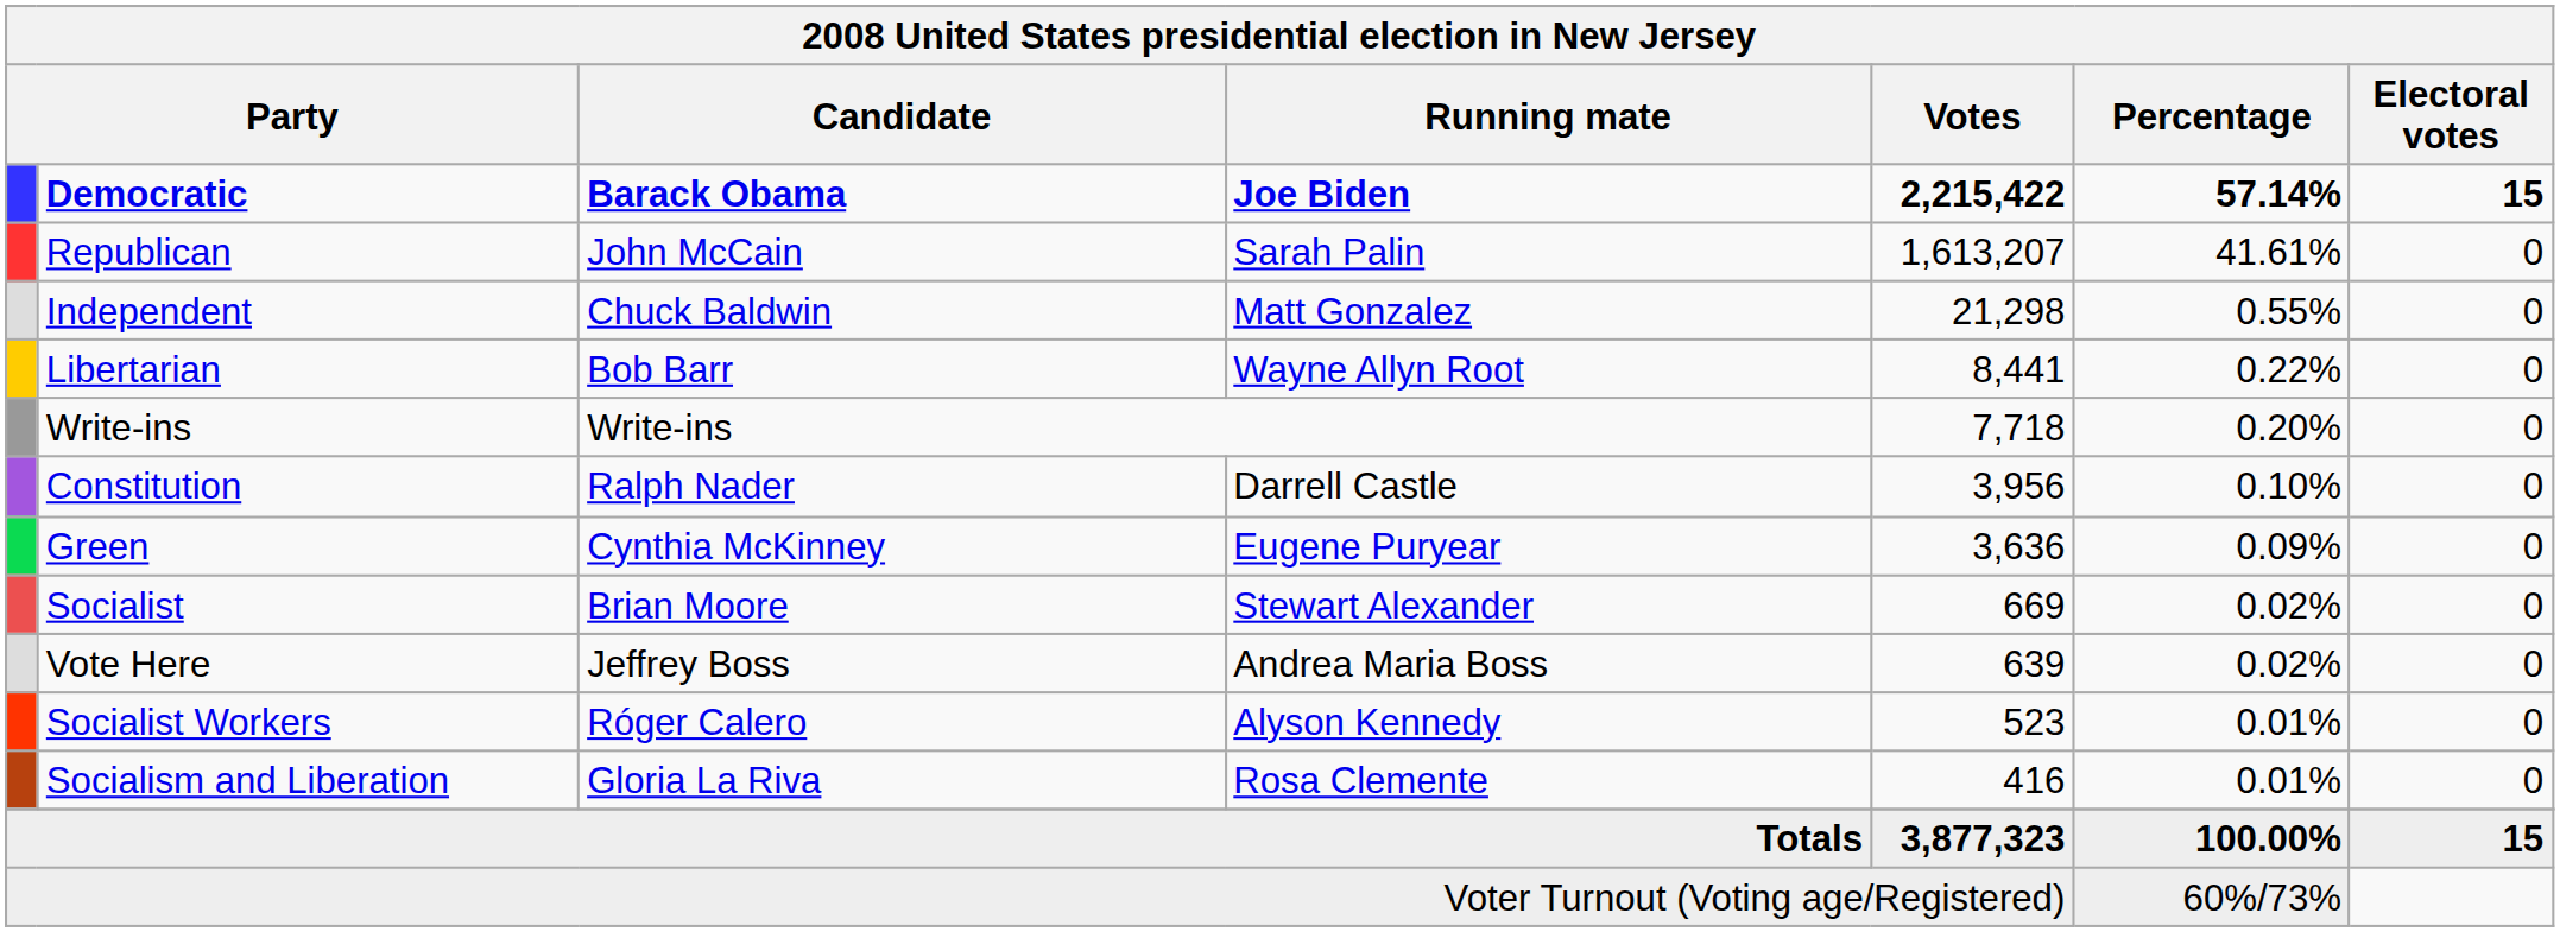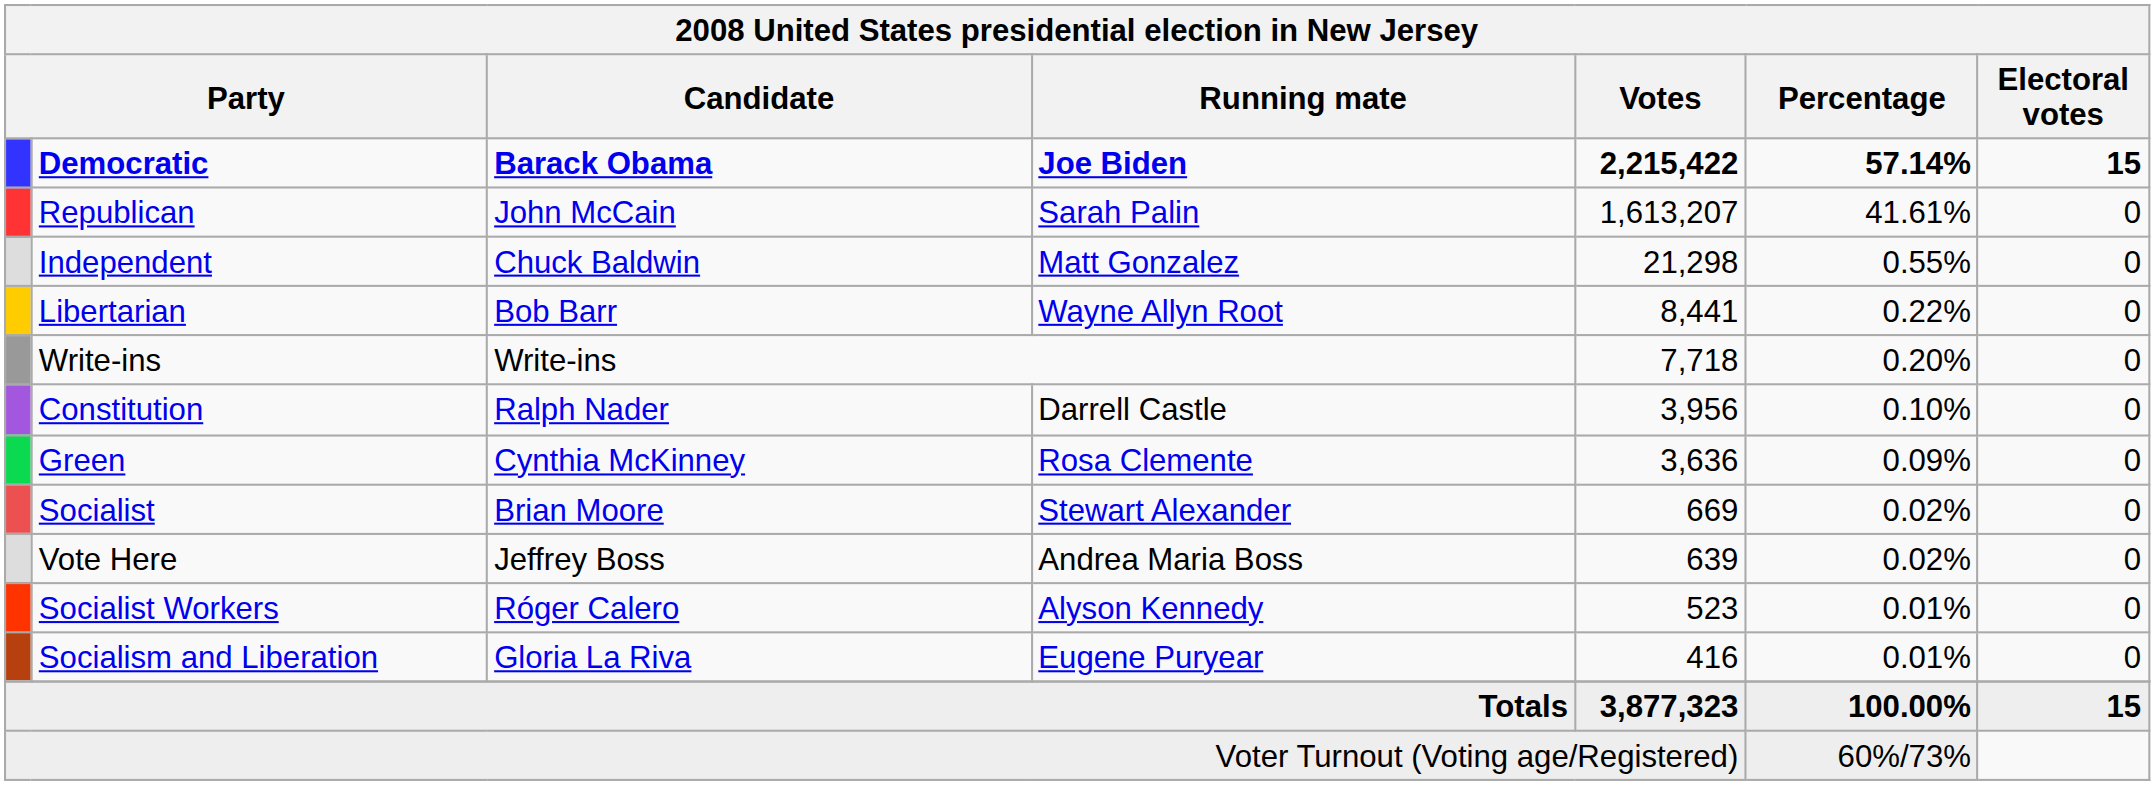 <table class="wikitable" style="font-size: 95%;">
 <tr>
 <th colspan="7">2008 United States presidential election in New Jersey</th>
 </tr>
 <tr>
 <th colspan="2" style="width: 15em">Party</th>
 <th style="width: 17em">Candidate</th>
 <th style="width: 17em">Running mate</th>
 <th style="width: 5em">Votes</th>
 <th style="width: 7em">Percentage</th>
 <th style="width: 5em">Electoral votes</th>
 </tr>
 <tr>
 <th style="background-color:#3333FF; width: 3px"></th>
 <td style="width: 130px"><strong><a href='#'>Democratic</a></strong></td>
 <td><strong><a href='#'>Barack Obama</a></strong></td>
 <td><strong><a href='#'>Joe Biden</a></strong></td>
 <td align="right"><strong>2,215,422</strong></td>
 <td align="right"><strong>57.14%</strong></td>
 <td align="right"><strong>15</strong></td>
 </tr>
 <tr>
 <th style="background-color:#FF3333; width: 3px"></th>
 <td style="width: 130px"><a href='#'>Republican</a></td>
 <td><a href='#'>John McCain</a></td>
 <td><a href='#'>Sarah Palin</a></td>
 <td align="right">1,613,207</td>
 <td align="right">41.61%</td>
 <td align="right">0</td>
 </tr>
 <tr>
 <th style="background-color:#DDDDDD; width: 3px"></th>
 <td style="width: 130px"><a href='#'>Independent</a></td>
 <td><a href='#'>Chuck Baldwin</a></td>
 <td><a href='#'>Matt Gonzalez</a></td>
 <td align="right">21,298</td>
 <td align="right">0.55%</td>
 <td align="right">0</td>
 </tr>
 <tr>
 <th style="background-color:#FFCC00; width: 3px"></th>
 <td style="width: 130px"><a href='#'>Libertarian</a></td>
 <td><a href='#'>Bob Barr</a></td>
 <td><a href='#'>Wayne Allyn Root</a></td>
 <td align="right">8,441</td>
 <td align="right">0.22%</td>
 <td align="right">0</td>
 </tr>
 <tr>
 <th style="background-color:#999999; width: 3px"></th>
 <td style="width: 130px">Write-ins</td>
 <td colspan="2">Write-ins</td>
 <td align="right">7,718</td>
 <td align="right">0.20%</td>
 <td align="right">0</td>
 </tr>
 <tr>
 <th style="background-color:#A356DE; width: 3px"></th>
 <td style="width: 130px"><a href='#'>Constitution</a></td>
 <td><a href='#'>Ralph Nader</a></td>
 <td>Darrell Castle</td>
 <td align="right">3,956</td>
 <td align="right">0.10%</td>
 <td align="right">0</td>
 </tr>
 <tr>
 <th style="background-color:#0BDA51; width: 3px"></th>
 <td style="width: 130px"><a href='#'>Green</a></td>
 <td><a href='#'>Cynthia McKinney</a></td>
-<td><a href='#'>Eugene Puryear</a></td>
+<td><a href='#'>Rosa Clemente</a></td>
 <td align="right">3,636</td>
 <td align="right">0.09%</td>
 <td align="right">0</td>
 </tr>
 <tr>
 <th style="background-color:#EC5050; width: 3px"></th>
 <td style="width: 130px"><a href='#'>Socialist</a></td>
 <td><a href='#'>Brian Moore</a></td>
 <td><a href='#'>Stewart Alexander</a></td>
 <td align="right">669</td>
 <td align="right">0.02%</td>
 <td align="right">0</td>
 </tr>
 <tr>
 <th style="background-color:#DDDDDD; width: 3px"></th>
 <td style="width: 130px">Vote Here</td>
 <td>Jeffrey Boss</td>
 <td>Andrea Maria Boss</td>
 <td align="right">639</td>
 <td align="right">0.02%</td>
 <td align="right">0</td>
 </tr>
 <tr>
 <th style="background-color:#FF3300; width: 3px"></th>
 <td style="width: 130px"><a href='#'>Socialist Workers</a></td>
 <td><a href='#'>Róger Calero</a></td>
 <td><a href='#'>Alyson Kennedy</a></td>
 <td align="right">523</td>
 <td align="right">0.01%</td>
 <td align="right">0</td>
 </tr>
 <tr>
 <th style="background-color:#B7410E; width: 3px"></th>
 <td style="width: 130px"><a href='#'>Socialism and Liberation</a></td>
 <td><a href='#'>Gloria La Riva</a></td>
-<td><a href='#'>Rosa Clemente</a></td>
+<td><a href='#'>Eugene Puryear</a></td>
 <td align="right">416</td>
 <td align="right">0.01%</td>
 <td align="right">0</td>
 </tr>
 <tr>
 </tr>
 <tr bgcolor="#EEEEEE">
 <td colspan="4" align="right"><strong>Totals</strong></td>
 <td align="right"><strong>3,877,323</strong></td>
 <td align="right"><strong>100.00%</strong></td>
 <td align="right"><strong>15</strong></td>
 </tr>
 <tr bgcolor="#EEEEEE">
 <td colspan="5" align="right">Voter Turnout (Voting age/Registered)</td>
 <td colspan="1" align="right">60%/73%</td>
 </tr>
 </table>
